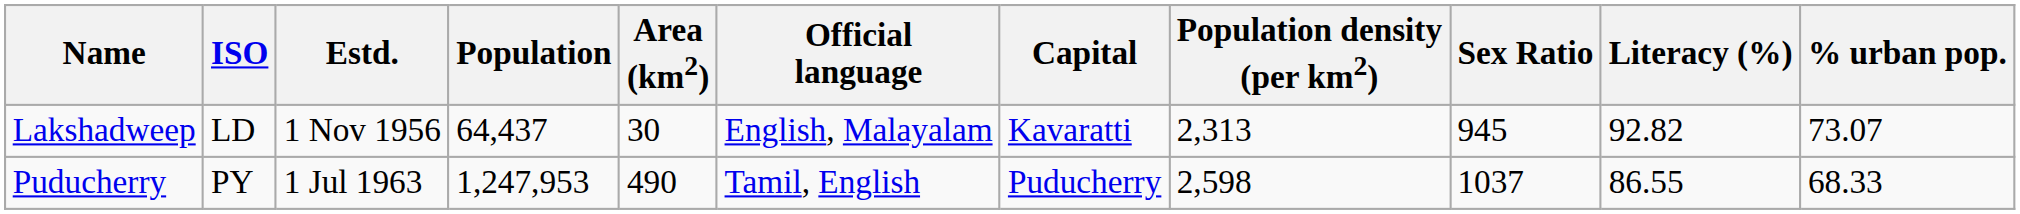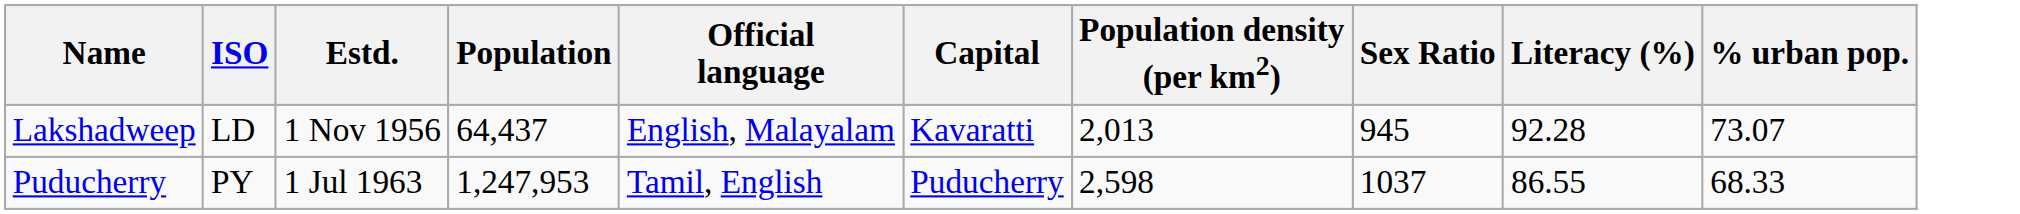 <table class="sortable wikitable" style="text-align:left;" style="font-size: 85%">
 <tr>
 <th>Name</th>
 <th><a href='#'>ISO</a></th>
 <th>Estd.</th>
 <th>Population</th>
-<th>Area<br>(km<sup>2</sup>)</th>
 <th>Official<br>language</th>
 <th>Capital</th>
 <th>Population density<br>(per km<sup>2</sup>)</th>
 <th>Sex Ratio</th>
 <th>Literacy (%)</th>
 <th>% urban pop.</th>
 </tr>
 <tr>
 <td><a href='#'>Lakshadweep</a></td>
 <td>LD</td>
 <td>1 Nov 1956</td>
 <td>64,437</td>
-<td>30</td>
 <td><a href='#'>English</a>, <a href='#'>Malayalam</a></td>
 <td><a href='#'>Kavaratti</a></td>
-<td>2,313</td>
+<td>2,013</td>
 <td>945</td>
-<td>92.82</td>
+<td>92.28</td>
 <td>73.07</td>
 </tr>
 <tr>
 <td><a href='#'>Puducherry</a></td>
 <td>PY</td>
 <td>1 Jul 1963</td>
 <td>1,247,953</td>
-<td>490</td>
 <td><a href='#'>Tamil</a>, <a href='#'>English</a></td>
 <td><a href='#'>Puducherry</a></td>
 <td>2,598</td>
 <td>1037</td>
 <td>86.55</td>
 <td>68.33</td>
 </tr>
 </table>
